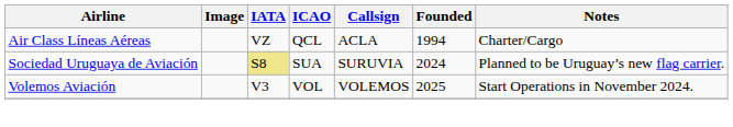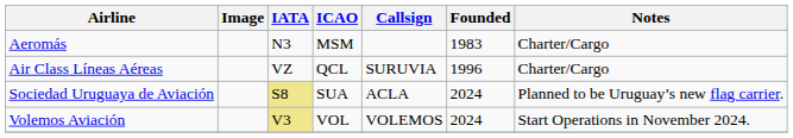 <table class="wikitable sortable">
 <tr valign="middle">
 <th>Airline</th>
 <th class="unsortable">Image</th>
 <th><a href='#'>IATA</a></th>
 <th><a href='#'>ICAO</a></th>
 <th><a href='#'>Callsign</a></th>
 <th>Founded</th>
 <th class="unsortable">Notes</th>
 </tr>
 <tr>
+<td><a href='#'>Aeromás</a></td>
+<td></td>
+<td>N3</td>
+<td>MSM</td>
+<td></td>
+<td>1983</td>
+<td>Charter/Cargo</td>
+</tr>
+<tr>
 <td><a href='#'>Air Class Líneas Aéreas</a></td>
 <td></td>
 <td>VZ</td>
 <td>QCL</td>
-<td>ACLA</td>
-<td>1994</td>
+<td>SURUVIA</td>
+<td>1996</td>
 <td>Charter/Cargo</td>
 </tr>
 <tr>
 <td><a href='#'>Sociedad Uruguaya de Aviación</a></td>
 <td></td>
 <td style="background: khaki;">S8</td>
 <td>SUA</td>
-<td>SURUVIA</td>
+<td>ACLA</td>
 <td>2024</td>
 <td>Planned to be Uruguay’s new <a href='#'>flag carrier</a>.</td>
 </tr>
 <tr>
 <td><a href='#'>Volemos Aviación</a></td>
 <td></td>
-<td>V3</td>
+<td style="background: khaki;">V3</td>
 <td>VOL</td>
 <td>VOLEMOS</td>
-<td>2025</td>
+<td>2024</td>
 <td>Start Operations in November 2024.</td>
 </tr>
 <tr>
 </tr>
 </table>
